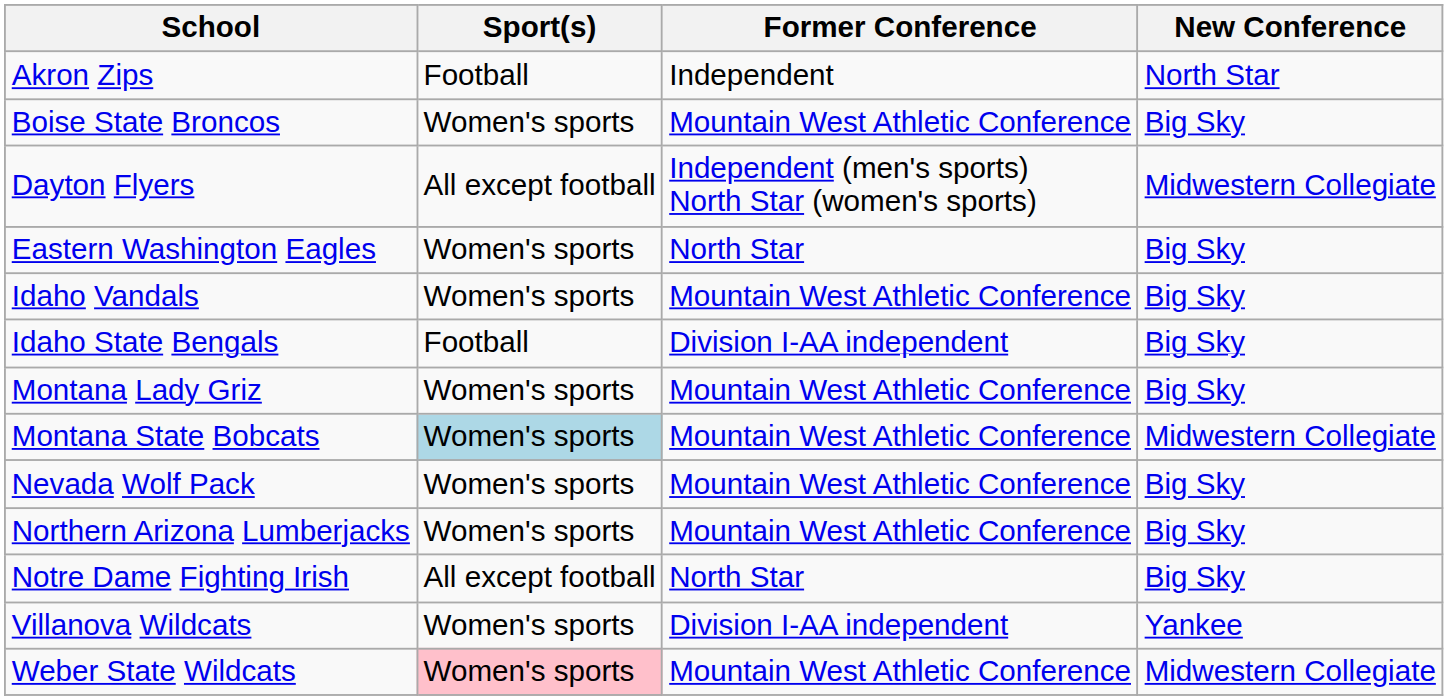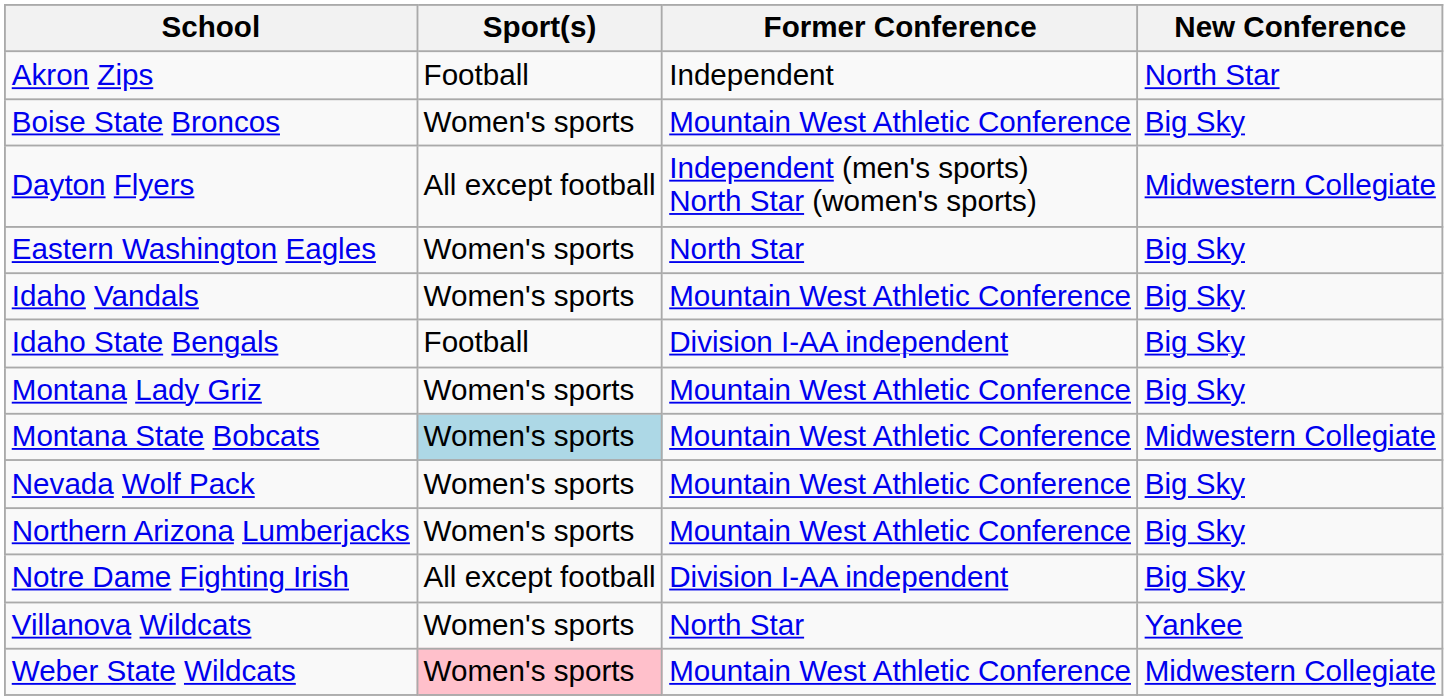 <table class="wikitable sortable">
 <tr>
 <th>School</th>
 <th>Sport(s)</th>
 <th>Former Conference</th>
 <th>New Conference</th>
 </tr>
 <tr>
 <td><a href='#'>Akron</a> <a href='#'>Zips</a></td>
 <td>Football</td>
 <td>Independent</td>
 <td><a href='#'>North Star</a></td>
 </tr>
 <tr>
 <td><a href='#'>Boise State</a> <a href='#'>Broncos</a></td>
 <td>Women's sports</td>
 <td><a href='#'>Mountain West Athletic Conference</a></td>
 <td><a href='#'>Big Sky</a></td>
 </tr>
 <tr>
 <td><a href='#'>Dayton</a> <a href='#'>Flyers</a></td>
 <td>All except football</td>
 <td><a href='#'>Independent</a> (men's sports)<br><a href='#'>North Star</a> (women's sports)</td>
 <td><a href='#'>Midwestern Collegiate</a></td>
 </tr>
 <tr>
 <td><a href='#'>Eastern Washington</a> <a href='#'>Eagles</a></td>
 <td>Women's sports</td>
 <td><a href='#'>North Star</a></td>
 <td><a href='#'>Big Sky</a></td>
 </tr>
 <tr>
 <td><a href='#'>Idaho</a> <a href='#'>Vandals</a></td>
 <td>Women's sports</td>
 <td><a href='#'>Mountain West Athletic Conference</a></td>
 <td><a href='#'>Big Sky</a></td>
 </tr>
 <tr>
 <td><a href='#'>Idaho State</a> <a href='#'>Bengals</a></td>
 <td>Football</td>
 <td><a href='#'>Division I-AA independent</a></td>
 <td><a href='#'>Big Sky</a></td>
 </tr>
 <tr>
 <td><a href='#'>Montana</a> <a href='#'>Lady Griz</a></td>
 <td>Women's sports</td>
 <td><a href='#'>Mountain West Athletic Conference</a></td>
 <td><a href='#'>Big Sky</a></td>
 </tr>
 <tr>
 <td><a href='#'>Montana State</a> <a href='#'>Bobcats</a></td>
 <td style="background: lightblue;">Women's sports</td>
 <td><a href='#'>Mountain West Athletic Conference</a></td>
 <td><a href='#'>Midwestern Collegiate</a></td>
 </tr>
 <tr>
 <td><a href='#'>Nevada</a> <a href='#'>Wolf Pack</a></td>
 <td>Women's sports</td>
 <td><a href='#'>Mountain West Athletic Conference</a></td>
 <td><a href='#'>Big Sky</a></td>
 </tr>
 <tr>
 <td><a href='#'>Northern Arizona</a> <a href='#'>Lumberjacks</a></td>
 <td>Women's sports</td>
 <td><a href='#'>Mountain West Athletic Conference</a></td>
 <td><a href='#'>Big Sky</a></td>
 </tr>
 <tr>
 <td><a href='#'>Notre Dame</a> <a href='#'>Fighting Irish</a></td>
 <td>All except football</td>
-<td><a href='#'>North Star</a></td>
+<td><a href='#'>Division I-AA independent</a></td>
 <td><a href='#'>Big Sky</a></td>
 </tr>
 <tr>
 <td><a href='#'>Villanova</a> <a href='#'>Wildcats</a></td>
 <td>Women's sports</td>
-<td><a href='#'>Division I-AA independent</a></td>
+<td><a href='#'>North Star</a></td>
 <td><a href='#'>Yankee</a></td>
 </tr>
 <tr>
 <td><a href='#'>Weber State</a> <a href='#'>Wildcats</a></td>
 <td style="background: pink;">Women's sports</td>
 <td><a href='#'>Mountain West Athletic Conference</a></td>
 <td><a href='#'>Midwestern Collegiate</a></td>
 </tr>
 </table>
